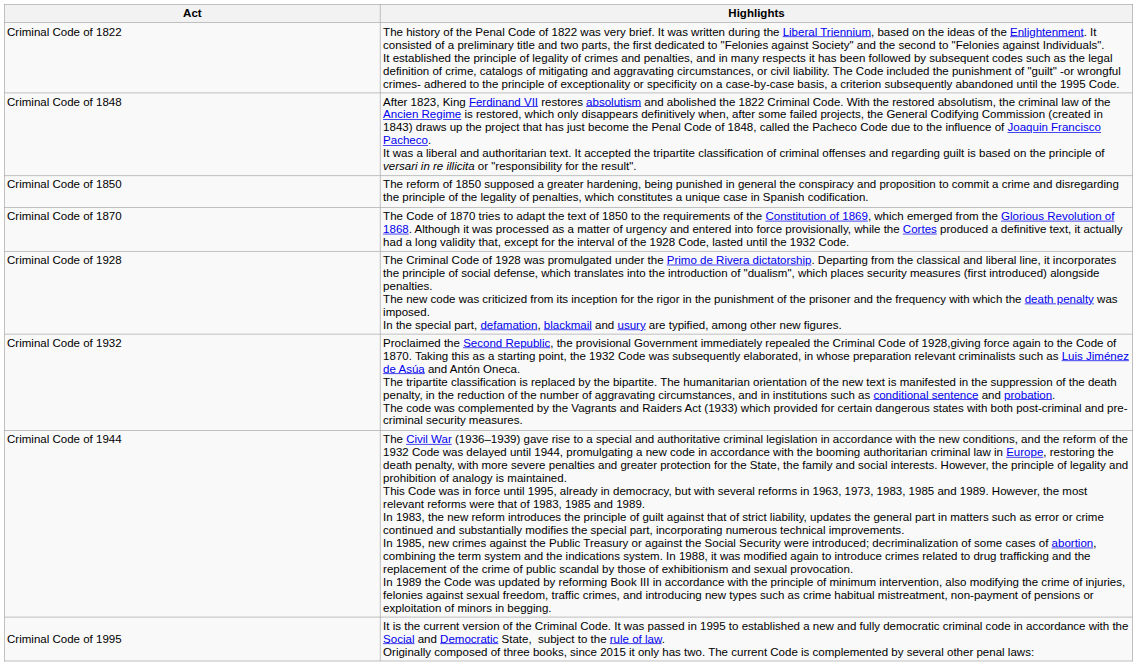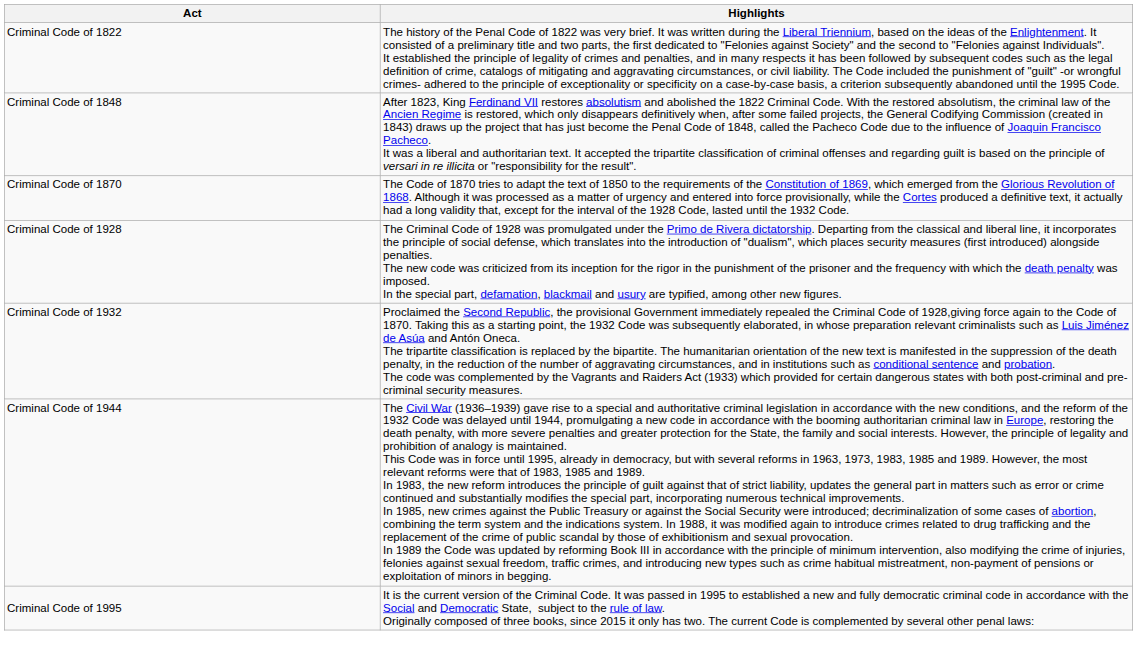 <table class="wikitable">
 <tr>
 <th width="30%">Act</th>
 <th width="60%">Highlights</th>
 </tr>
 <tr valign="top">
 <td>Criminal Code of 1822</td>
 <td>The history of the Penal Code of 1822 was very brief. It was written during the <a href='#'>Liberal Triennium</a>, based on the ideas of the <a href='#'>Enlightenment</a>. It consisted of a preliminary title and two parts, the first dedicated to "Felonies against Society" and the second to "Felonies against Individuals".<br>It established the principle of legality of crimes and penalties, and in many respects it has been followed by subsequent codes such as the legal definition of crime, catalogs of mitigating and aggravating circumstances, or civil liability. The Code included the punishment of "guilt" -or wrongful crimes- adhered to the principle of exceptionality or specificity on a case-by-case basis, a criterion subsequently abandoned until the 1995 Code.</td>
 </tr>
 <tr valign="top">
 <td>Criminal Code of 1848</td>
 <td>After 1823, King <a href='#'>Ferdinand VII</a> restores <a href='#'>absolutism</a> and abolished the 1822 Criminal Code. With the restored absolutism, the criminal law of the <a href='#'>Ancien Regime</a> is restored, which only disappears definitively when, after some failed projects, the General Codifying Commission (created in 1843) draws up the project that has just become the Penal Code of 1848, called the Pacheco Code due to the influence of <a href='#'>Joaquin Francisco Pacheco</a>.<br>It was a liberal and authoritarian text. It accepted the tripartite classification of criminal offenses and regarding guilt is based on the principle of <em>versari in re illicita</em> or "responsibility for the result".</td>
-</tr>
-<tr valign="top">
-<td>Criminal Code of 1850</td>
-<td>The reform of 1850 supposed a greater hardening, being punished in general the conspiracy and proposition to commit a crime and disregarding the principle of the legality of penalties, which constitutes a unique case in Spanish codification.</td>
 </tr>
 <tr valign="top">
 <td>Criminal Code of 1870</td>
 <td>The Code of 1870 tries to adapt the text of 1850 to the requirements of the <a href='#'>Constitution of 1869</a>, which emerged from the <a href='#'>Glorious Revolution of 1868</a>. Although it was processed as a matter of urgency and entered into force provisionally, while the <a href='#'>Cortes</a> produced a definitive text, it actually had a long validity that, except for the interval of the 1928 Code, lasted until the 1932 Code.</td>
 </tr>
 <tr valign="top">
 <td>Criminal Code of 1928</td>
 <td>The Criminal Code of 1928 was promulgated under the <a href='#'>Primo de Rivera dictatorship</a>. Departing from the classical and liberal line, it incorporates the principle of social defense, which translates into the introduction of "dualism", which places security measures (first introduced) alongside penalties.<br>The new code was criticized from its inception for the rigor in the punishment of the prisoner and the frequency with which the <a href='#'>death penalty</a> was imposed.<br>In the special part, <a href='#'>defamation</a>, <a href='#'>blackmail</a> and <a href='#'>usury</a> are typified, among other new figures.</td>
 </tr>
 <tr valign="top">
 <td>Criminal Code of 1932</td>
 <td>Proclaimed the <a href='#'>Second Republic</a>, the provisional Government immediately repealed the Criminal Code of 1928,giving force again to the Code of 1870. Taking this as a starting point, the 1932 Code was subsequently elaborated, in whose preparation relevant criminalists such as <a href='#'>Luis Jiménez de Asúa</a> and Antón Oneca.<br>The tripartite classification is replaced by the bipartite. The humanitarian orientation of the new text is manifested in the suppression of the death penalty, in the reduction of the number of aggravating circumstances, and in institutions such as <a href='#'>conditional sentence</a> and <a href='#'>probation</a>.<br>The code was complemented by the Vagrants and Raiders Act (1933) which provided for certain dangerous states with both post-criminal and pre-criminal security measures.</td>
 </tr>
 <tr valign="top">
 <td>Criminal Code of 1944</td>
 <td>The <a href='#'>Civil War</a> (1936–1939) gave rise to a special and authoritative criminal legislation in accordance with the new conditions, and the reform of the 1932 Code was delayed until 1944, promulgating a new code in accordance with the booming authoritarian criminal law in <a href='#'>Europe</a>, restoring the death penalty, with more severe penalties and greater protection for the State, the family and social interests. However, the principle of legality and prohibition of analogy is maintained.<br>This Code was in force until 1995, already in democracy, but with several reforms in 1963, 1973, 1983, 1985 and 1989. However, the most relevant reforms were that of 1983, 1985 and 1989.<br>In 1983, the new reform introduces the principle of guilt against that of strict liability, updates the general part in matters such as error or crime continued and substantially modifies the special part, incorporating numerous technical improvements.<br>In 1985, new crimes against the Public Treasury or against the Social Security were introduced; decriminalization of some cases of <a href='#'>abortion</a>, combining the term system and the indications system. In 1988, it was modified again to introduce crimes related to drug trafficking and the replacement of the crime of public scandal by those of exhibitionism and sexual provocation.<br>In 1989 the Code was updated by reforming Book III in accordance with the principle of minimum intervention, also modifying the crime of injuries, felonies against sexual freedom, traffic crimes, and introducing new types such as crime habitual mistreatment, non-payment of pensions or exploitation of minors in begging.</td>
 </tr>
 <tr>
 <td>Criminal Code of 1995</td>
 <td>It is the current version of the Criminal Code. It was passed in 1995 to established a new and fully democratic criminal code in accordance with the <a href='#'>Social</a> and <a href='#'>Democratic</a> State,  subject to the <a href='#'>rule of law</a>.<br>Originally composed of three books, since 2015 it only has two. The current Code is complemented by several other penal laws:</td>
 </tr>
 </table>
